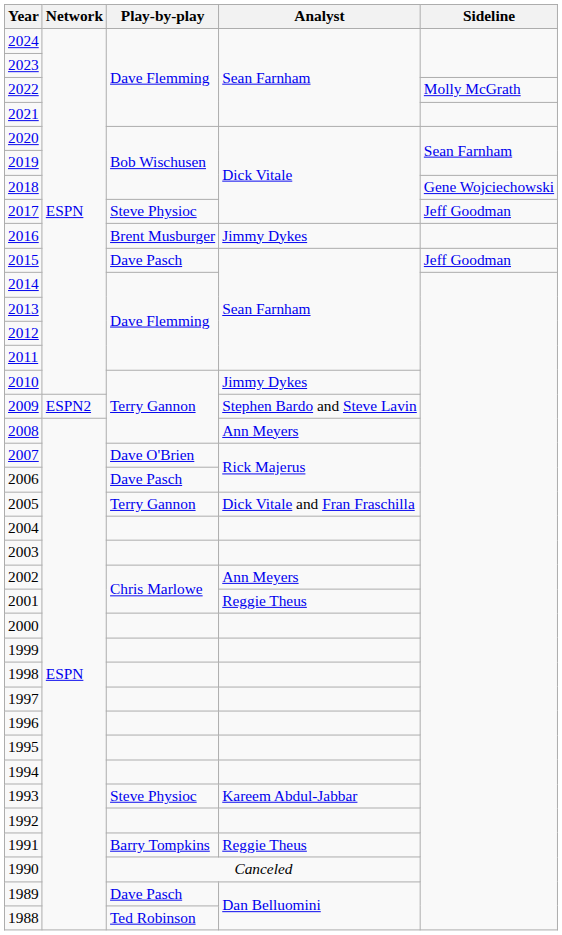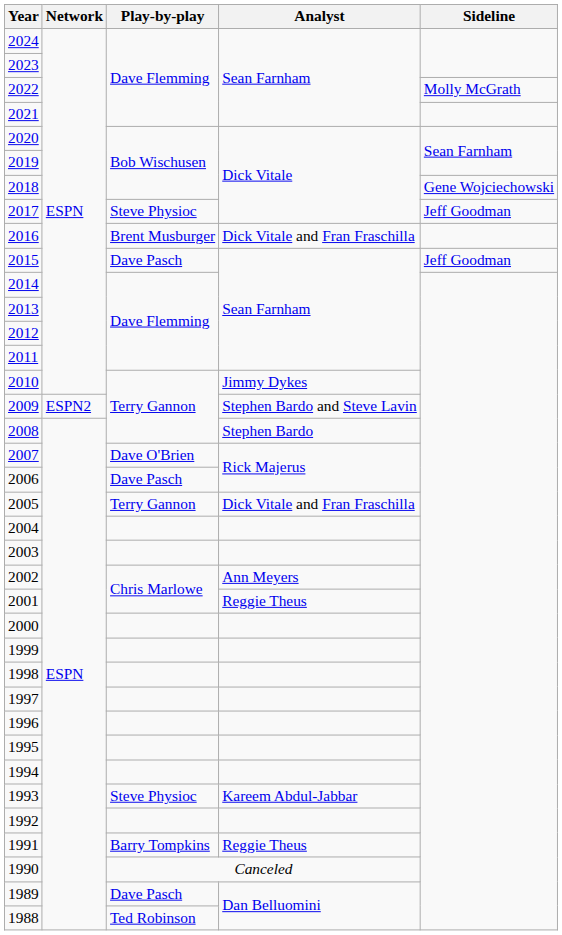 <table class="wikitable">
 <tr>
 <th>Year</th>
 <th>Network</th>
 <th>Play-by-play</th>
 <th>Analyst</th>
 <th>Sideline</th>
 </tr>
 <tr>
 <td><a href='#'>2024</a></td>
 <td rowspan="15"><a href='#'>ESPN</a></td>
 <td rowspan="4"><a href='#'>Dave Flemming</a></td>
 <td rowspan="4"><a href='#'>Sean Farnham</a></td>
 </tr>
 <tr>
 <td><a href='#'>2023</a></td>
 </tr>
 <tr>
 <td><a href='#'>2022</a></td>
 <td><a href='#'>Molly McGrath</a></td>
 </tr>
 <tr>
 <td><a href='#'>2021</a></td>
 </tr>
 <tr>
 <td><a href='#'>2020</a></td>
 <td rowspan=3><a href='#'>Bob Wischusen</a></td>
 <td rowspan=4><a href='#'>Dick Vitale</a></td>
 <td rowspan=2><a href='#'>Sean Farnham</a></td>
 </tr>
 <tr>
 <td><a href='#'>2019</a></td>
 </tr>
 <tr>
 <td><a href='#'>2018</a></td>
 <td><a href='#'>Gene Wojciechowski</a></td>
 </tr>
 <tr>
 <td><a href='#'>2017</a></td>
 <td><a href='#'>Steve Physioc</a></td>
 <td><a href='#'>Jeff Goodman</a></td>
 </tr>
 <tr>
 <td><a href='#'>2016</a></td>
 <td><a href='#'>Brent Musburger</a></td>
-<td><a href='#'>Jimmy Dykes</a></td>
+<td><a href='#'>Dick Vitale</a> and <a href='#'>Fran Fraschilla</a></td>
 </tr>
 <tr>
 <td><a href='#'>2015</a></td>
 <td><a href='#'>Dave Pasch</a></td>
 <td rowspan=5><a href='#'>Sean Farnham</a></td>
 <td><a href='#'>Jeff Goodman</a></td>
 </tr>
 <tr>
 <td><a href='#'>2014</a></td>
 <td rowspan=4><a href='#'>Dave Flemming</a></td>
 </tr>
 <tr>
 <td><a href='#'>2013</a></td>
 </tr>
 <tr>
 <td><a href='#'>2012</a></td>
 </tr>
 <tr>
 <td><a href='#'>2011</a></td>
 </tr>
 <tr>
 <td><a href='#'>2010</a></td>
 <td rowspan=3><a href='#'>Terry Gannon</a></td>
 <td><a href='#'>Jimmy Dykes</a></td>
 </tr>
 <tr>
 <td><a href='#'>2009</a></td>
 <td><a href='#'>ESPN2</a></td>
 <td><a href='#'>Stephen Bardo</a> and <a href='#'>Steve Lavin</a></td>
 </tr>
 <tr>
 <td><a href='#'>2008</a></td>
 <td rowspan=21><a href='#'>ESPN</a></td>
-<td><a href='#'>Ann Meyers</a></td>
+<td><a href='#'>Stephen Bardo</a></td>
 </tr>
 <tr>
 <td><a href='#'>2007</a></td>
 <td><a href='#'>Dave O'Brien</a></td>
 <td rowspan=2><a href='#'>Rick Majerus</a></td>
 </tr>
 <tr>
 <td>2006</td>
 <td><a href='#'>Dave Pasch</a></td>
 </tr>
 <tr>
 <td>2005</td>
 <td><a href='#'>Terry Gannon</a></td>
 <td><a href='#'>Dick Vitale</a> and <a href='#'>Fran Fraschilla</a></td>
 </tr>
 <tr>
 <td>2004</td>
 <td></td>
 <td></td>
 </tr>
 <tr>
 <td>2003</td>
 <td></td>
 <td></td>
 </tr>
 <tr>
 <td>2002</td>
 <td rowspan=2><a href='#'>Chris Marlowe</a></td>
 <td><a href='#'>Ann Meyers</a></td>
 </tr>
 <tr>
 <td>2001</td>
 <td><a href='#'>Reggie Theus</a></td>
 </tr>
 <tr>
 <td>2000</td>
 <td></td>
 <td></td>
 </tr>
 <tr>
 <td>1999</td>
 <td></td>
 <td></td>
 </tr>
 <tr>
 <td>1998</td>
 <td></td>
 <td></td>
 </tr>
 <tr>
 <td>1997</td>
 <td></td>
 <td></td>
 </tr>
 <tr>
 <td>1996</td>
 <td></td>
 <td></td>
 </tr>
 <tr>
 <td>1995</td>
 <td></td>
 <td></td>
 </tr>
 <tr>
 <td>1994</td>
 <td></td>
 <td></td>
 </tr>
 <tr>
 <td>1993</td>
 <td><a href='#'>Steve Physioc</a></td>
 <td><a href='#'>Kareem Abdul-Jabbar</a></td>
 </tr>
 <tr>
 <td>1992</td>
 <td></td>
 <td></td>
 </tr>
 <tr>
 <td>1991</td>
 <td><a href='#'>Barry Tompkins</a></td>
 <td><a href='#'>Reggie Theus</a></td>
 </tr>
 <tr>
 <td>1990</td>
 <td colspan="2" align="center"><em>Canceled</em></td>
 </tr>
 <tr>
 <td>1989</td>
 <td><a href='#'>Dave Pasch</a></td>
 <td rowspan=2><a href='#'>Dan Belluomini</a></td>
 </tr>
 <tr>
 <td>1988</td>
 <td><a href='#'>Ted Robinson</a></td>
 </tr>
 </table>
